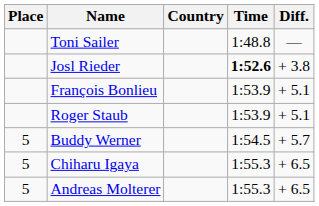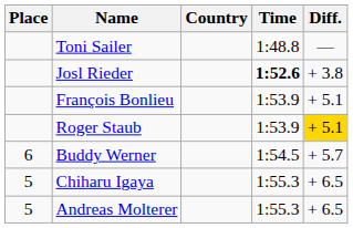 <table class="wikitable" style="text-align:center">
 <tr>
 <th>Place</th>
 <th>Name</th>
 <th>Country</th>
 <th>Time</th>
 <th>Diff.</th>
 </tr>
 <tr>
 <td></td>
 <td align="left"><a href='#'>Toni Sailer</a></td>
 <td align=left></td>
 <td>1:48.8</td>
 <td>—</td>
 </tr>
 <tr ->
 <td></td>
 <td align="left"><a href='#'>Josl Rieder</a></td>
 <td align=left></td>
 <td><strong>1:52.6</strong></td>
 <td>+ 3.8</td>
 </tr>
 <tr>
 <td></td>
 <td align="left"><a href='#'>François Bonlieu</a></td>
 <td align=left></td>
 <td>1:53.9</td>
 <td>+ 5.1</td>
 </tr>
 <tr>
 <td></td>
 <td align="left"><a href='#'>Roger Staub</a></td>
 <td align=left></td>
 <td>1:53.9</td>
-<td>+ 5.1</td>
+<td style="background: gold;">+ 5.1</td>
 </tr>
 <tr>
-<td>5</td>
+<td>6</td>
 <td align="left"><a href='#'>Buddy Werner</a></td>
 <td align=left></td>
 <td>1:54.5</td>
 <td>+ 5.7</td>
 </tr>
 <tr>
 <td>5</td>
 <td align="left"><a href='#'>Chiharu Igaya</a></td>
 <td align=left></td>
 <td>1:55.3</td>
 <td>+ 6.5</td>
 </tr>
 <tr>
 <td>5</td>
 <td align="left"><a href='#'>Andreas Molterer</a></td>
 <td align=left></td>
 <td>1:55.3</td>
 <td>+ 6.5</td>
 </tr>
 </table>
